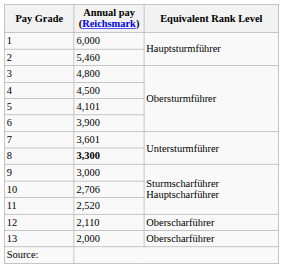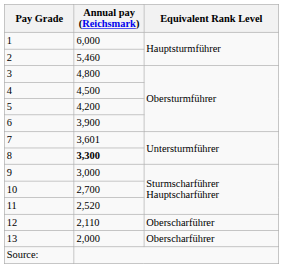 <table class="wikitable">
 <tr>
 <th align="left" width="100">Pay Grade</th>
 <th align="left" width="100">Annual pay<br>(<a href='#'>Reichsmark</a>)</th>
 <th align="left" width="200">Equivalent Rank Level</th>
 </tr>
 <tr>
 <td>1</td>
 <td>6,000</td>
 <td rowspan=2>Hauptsturmführer</td>
 </tr>
 <tr>
 <td>2</td>
 <td>5,460</td>
 </tr>
 <tr>
 <td>3</td>
 <td>4,800</td>
 <td rowspan=4>Obersturmführer</td>
 </tr>
 <tr>
 <td>4</td>
 <td>4,500</td>
 </tr>
 <tr>
 <td>5</td>
-<td>4,101</td>
+<td>4,200</td>
 </tr>
 <tr>
 <td>6</td>
 <td>3,900</td>
 </tr>
 <tr>
 <td>7</td>
 <td>3,601</td>
 <td rowspan=2>Untersturmführer</td>
 </tr>
 <tr>
 <td>8</td>
 <td><strong>3,300</strong></td>
 </tr>
 <tr>
 <td>9</td>
 <td>3,000</td>
 <td rowspan=3>Sturmscharführer<br>Hauptscharführer</td>
 </tr>
 <tr>
 <td>10</td>
-<td>2,706</td>
+<td>2,700</td>
 </tr>
 <tr>
 <td>11</td>
 <td>2,520</td>
 </tr>
 <tr>
 <td>12</td>
 <td>2,110</td>
 <td>Oberscharführer</td>
 </tr>
 <tr>
 <td>13</td>
 <td>2,000</td>
 <td>Oberscharführer</td>
 </tr>
 <tr>
 <td>Source:</td>
 <td colspan=2></td>
 </tr>
 </table>
